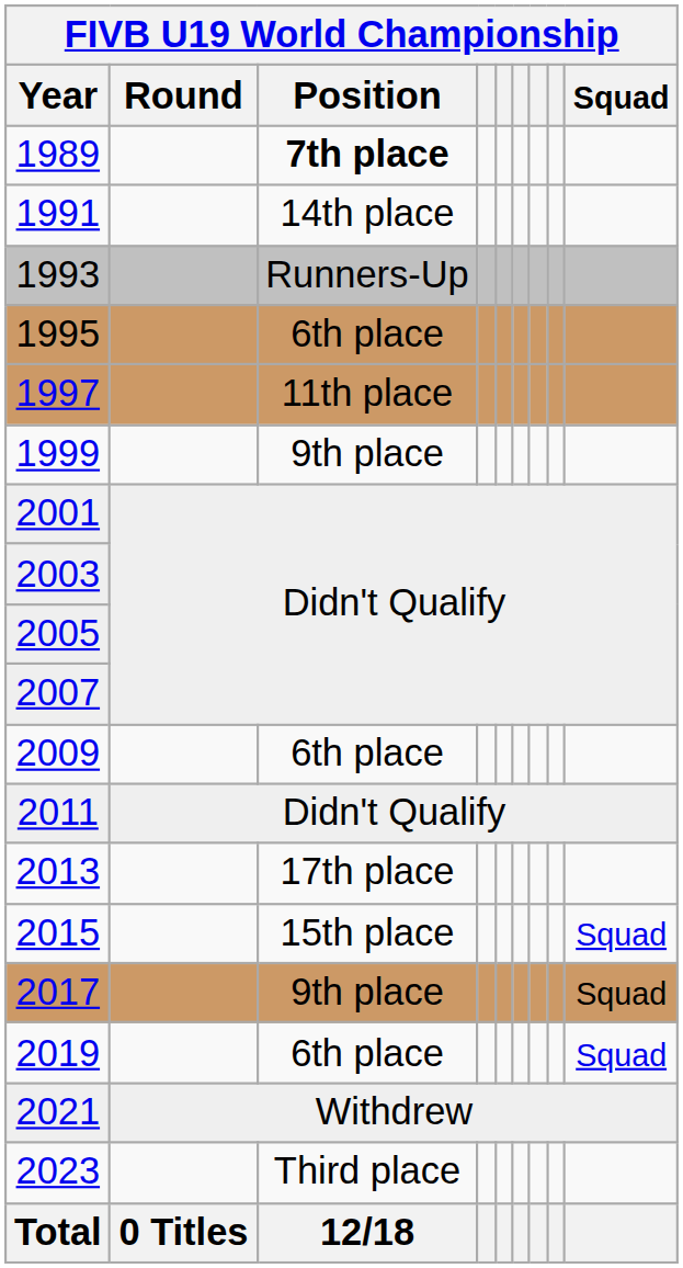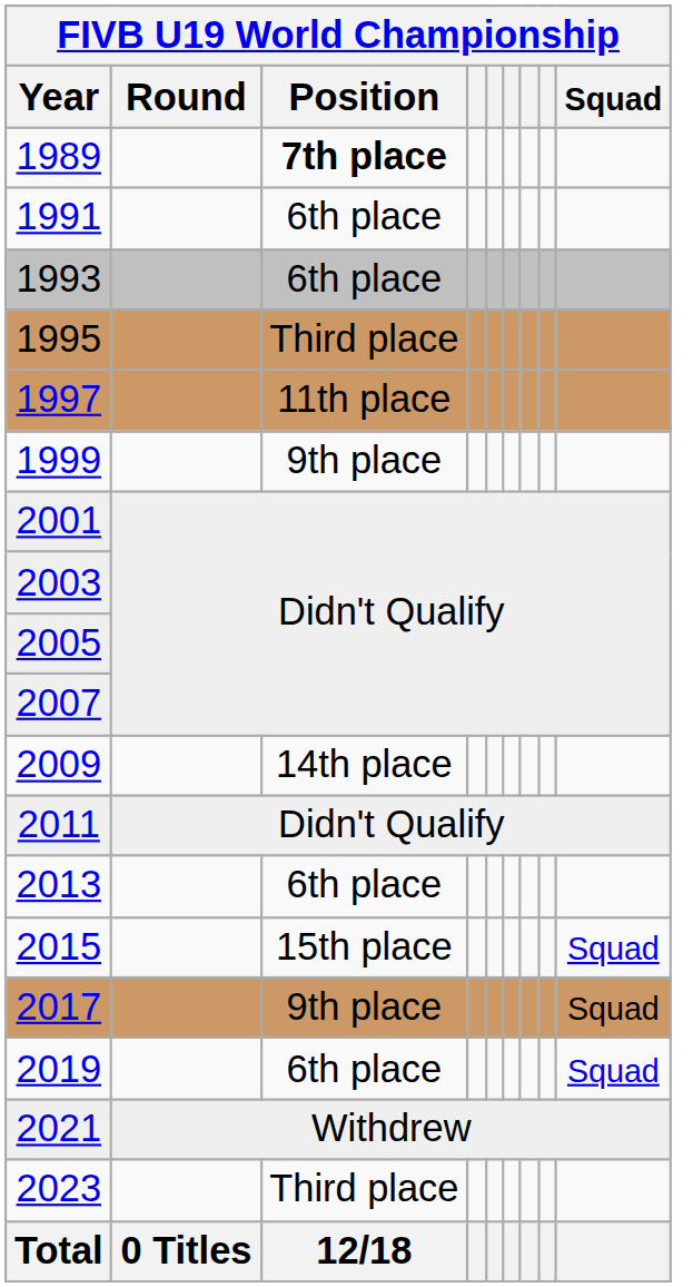 <table class="wikitable" style="text-align: center;">
 <tr>
 <th colspan=9><a href='#'>FIVB U19 World Championship</a></th>
 </tr>
 <tr>
 <th>Year</th>
 <th>Round</th>
 <th>Position</th>
 <th></th>
 <th></th>
 <th></th>
 <th></th>
 <th></th>
 <th><small>Squad</small></th>
 </tr>
 <tr bgcolor=>
 <td> <a href='#'>1989</a></td>
 <td></td>
 <td><strong>7th place</strong></td>
 <td></td>
 <td></td>
 <td></td>
 <td></td>
 <td></td>
 <td></td>
 </tr>
 <tr bgcolor=>
 <td> <a href='#'>1991</a></td>
 <td></td>
-<td>14th place</td>
+<td>6th place</td>
 <td></td>
 <td></td>
 <td></td>
 <td></td>
 <td></td>
 <td></td>
 </tr>
 <tr bgcolor=silver>
 <td> 1993</td>
 <td></td>
-<td>Runners-Up</td>
+<td>6th place</td>
 <td></td>
 <td></td>
 <td></td>
 <td></td>
 <td></td>
 <td></td>
 </tr>
 <tr bgcolor=cc9966>
 <td> 1995</td>
 <td></td>
-<td>6th place</td>
+<td>Third place</td>
 <td></td>
 <td></td>
 <td></td>
 <td></td>
 <td></td>
 <td></td>
 </tr>
 <tr bgcolor=cc9966>
 <td> <a href='#'>1997</a></td>
 <td></td>
 <td>11th place</td>
 <td></td>
 <td></td>
 <td></td>
 <td></td>
 <td></td>
 <td></td>
 </tr>
 <tr bgcolor=>
 <td> <a href='#'>1999</a></td>
 <td></td>
 <td>9th place</td>
 <td></td>
 <td></td>
 <td></td>
 <td></td>
 <td></td>
 <td></td>
 </tr>
 <tr bgcolor=efefef>
 <td> <a href='#'>2001</a></td>
 <td colspan=9 rowspan=4>Didn't Qualify</td>
 </tr>
 <tr bgcolor=efefef>
 <td> <a href='#'>2003</a></td>
 </tr>
 <tr bgcolor=efefef>
 <td> <a href='#'>2005</a></td>
 </tr>
 <tr bgcolor="efefef">
 <td> <a href='#'>2007</a></td>
 </tr>
 <tr>
 <td> <a href='#'>2009</a></td>
 <td></td>
-<td>6th place</td>
+<td>14th place</td>
 <td></td>
 <td></td>
 <td></td>
 <td></td>
 <td></td>
 <td></td>
 </tr>
 <tr bgcolor="efefef">
 <td> <a href='#'>2011</a></td>
 <td colspan=8>Didn't Qualify</td>
 </tr>
 <tr bgcolor=>
 <td> <a href='#'>2013</a></td>
 <td></td>
-<td>17th place</td>
+<td>6th place</td>
 <td></td>
 <td></td>
 <td></td>
 <td></td>
 <td></td>
 <td></td>
 </tr>
 <tr>
 <td> <a href='#'>2015</a></td>
 <td></td>
 <td>15th place</td>
 <td></td>
 <td></td>
 <td></td>
 <td></td>
 <td></td>
 <td><small><a href='#'>Squad</a></small></td>
 </tr>
 <tr bgcolor=cc9966>
 <td> <a href='#'>2017</a></td>
 <td></td>
 <td>9th place</td>
 <td></td>
 <td></td>
 <td></td>
 <td></td>
 <td></td>
 <td><small>Squad</small></td>
 </tr>
 <tr bgcolor=>
 <td> <a href='#'>2019</a></td>
 <td></td>
 <td>6th place</td>
 <td></td>
 <td></td>
 <td></td>
 <td></td>
 <td></td>
 <td><small><a href='#'>Squad</a></small></td>
 </tr>
 <tr bgcolor=efefef>
 <td> <a href='#'>2021</a></td>
 <td colspan = 8>Withdrew</td>
 </tr>
 <tr bgcolor=>
 <td> <a href='#'>2023</a></td>
 <td></td>
 <td>Third place</td>
 <td></td>
 <td></td>
 <td></td>
 <td></td>
 <td></td>
 <td></td>
 </tr>
 <tr>
 <th>Total</th>
 <th>0 Titles</th>
 <th>12/18</th>
 <th></th>
 <th></th>
 <th></th>
 <th></th>
 <th></th>
 <th></th>
 </tr>
 </table>
